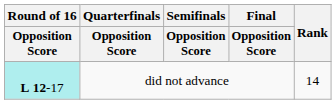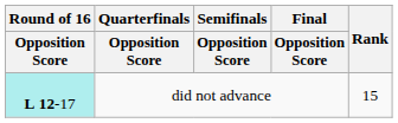 <table class=wikitable style="font-size:90%">
 <tr>
 <th>Round of 16</th>
 <th>Quarterfinals</th>
 <th>Semifinals</th>
 <th>Final</th>
 <th rowspan=2>Rank</th>
 </tr>
 <tr style="font-size:95%">
 <th>Opposition<br>Score</th>
 <th>Opposition<br>Score</th>
 <th>Opposition<br>Score</th>
 <th>Opposition<br>Score</th>
 </tr>
 <tr align=center>
 <td style="background: paleturquoise;"><br><strong>L</strong>  <strong>12</strong>-17</td>
 <td colspan=3>did not advance</td>
-<td>14</td>
+<td>15</td>
 </tr>
 </table>
